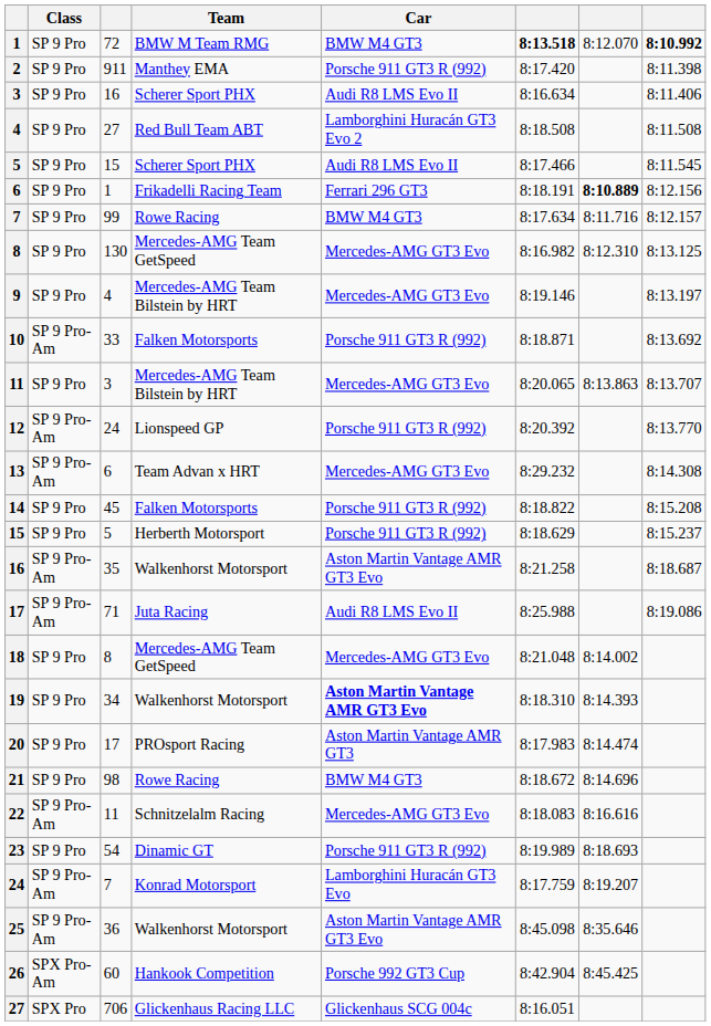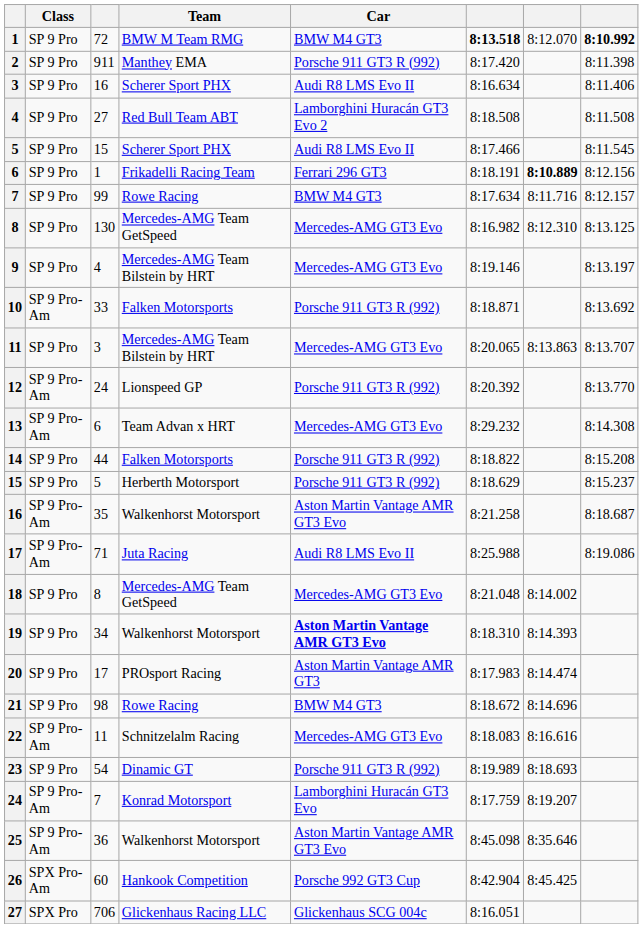 <table class="wikitable" style="font-size: 85%;">
 <tr>
 <th scope="col"></th>
 <th scope="col">Class</th>
 <th scope="col"></th>
 <th scope="col">Team</th>
 <th scope="col">Car</th>
 <th scope="col"></th>
 <th scope="col"></th>
 <th scope="col"></th>
 </tr>
 <tr>
 <th>1</th>
 <td>SP 9 Pro</td>
 <td>72</td>
 <td> <a href='#'>BMW M Team RMG</a></td>
 <td><a href='#'>BMW M4 GT3</a></td>
 <td align="center"><strong>8:13.518</strong></td>
 <td align="center">8:12.070</td>
 <td align="center"><strong>8:10.992</strong></td>
 </tr>
 <tr>
 <th>2</th>
 <td>SP 9 Pro</td>
 <td>911</td>
 <td> <a href='#'>Manthey</a> EMA</td>
 <td><a href='#'>Porsche 911 GT3 R (992)</a></td>
 <td align="center">8:17.420</td>
 <td></td>
 <td align="center">8:11.398</td>
 </tr>
 <tr>
 <th>3</th>
 <td>SP 9 Pro</td>
 <td>16</td>
 <td> <a href='#'>Scherer Sport PHX</a></td>
 <td><a href='#'>Audi R8 LMS Evo II</a></td>
 <td align="center">8:16.634</td>
 <td></td>
 <td align="center">8:11.406</td>
 </tr>
 <tr>
 <th>4</th>
 <td>SP 9 Pro</td>
 <td>27</td>
 <td> <a href='#'>Red Bull Team ABT</a></td>
 <td><a href='#'>Lamborghini Huracán GT3 Evo 2</a></td>
 <td align="center">8:18.508</td>
 <td></td>
 <td align="center">8:11.508</td>
 </tr>
 <tr>
 <th>5</th>
 <td>SP 9 Pro</td>
 <td>15</td>
 <td> <a href='#'>Scherer Sport PHX</a></td>
 <td><a href='#'>Audi R8 LMS Evo II</a></td>
 <td align="center">8:17.466</td>
 <td></td>
 <td align="center">8:11.545</td>
 </tr>
 <tr>
 <th>6</th>
 <td>SP 9 Pro</td>
 <td>1</td>
 <td> <a href='#'>Frikadelli Racing Team</a></td>
 <td><a href='#'>Ferrari 296 GT3</a></td>
 <td align="center">8:18.191</td>
 <td align="center"><strong>8:10.889</strong></td>
 <td align="center">8:12.156</td>
 </tr>
 <tr>
 <th>7</th>
 <td>SP 9 Pro</td>
 <td>99</td>
 <td> <a href='#'>Rowe Racing</a></td>
 <td><a href='#'>BMW M4 GT3</a></td>
 <td align="center">8:17.634</td>
 <td align="center">8:11.716</td>
 <td align="center">8:12.157</td>
 </tr>
 <tr>
 <th>8</th>
 <td>SP 9 Pro</td>
 <td>130</td>
 <td> <a href='#'>Mercedes-AMG</a> Team GetSpeed</td>
 <td><a href='#'>Mercedes-AMG GT3 Evo</a></td>
 <td align="center">8:16.982</td>
 <td align="center">8:12.310</td>
 <td align="center">8:13.125</td>
 </tr>
 <tr>
 <th>9</th>
 <td>SP 9 Pro</td>
 <td>4</td>
 <td> <a href='#'>Mercedes-AMG</a> Team Bilstein by HRT</td>
 <td><a href='#'>Mercedes-AMG GT3 Evo</a></td>
 <td align="center">8:19.146</td>
 <td></td>
 <td align="center">8:13.197</td>
 </tr>
 <tr>
 <th>10</th>
 <td>SP 9 Pro-Am</td>
 <td>33</td>
 <td> <a href='#'>Falken Motorsports</a></td>
 <td><a href='#'>Porsche 911 GT3 R (992)</a></td>
 <td align="center">8:18.871</td>
 <td></td>
 <td align="center">8:13.692</td>
 </tr>
 <tr>
 <th>11</th>
 <td>SP 9 Pro</td>
 <td>3</td>
 <td> <a href='#'>Mercedes-AMG</a> Team Bilstein by HRT</td>
 <td><a href='#'>Mercedes-AMG GT3 Evo</a></td>
 <td align="center">8:20.065</td>
 <td align="center">8:13.863</td>
 <td align="center">8:13.707</td>
 </tr>
 <tr>
 <th>12</th>
 <td>SP 9 Pro-Am</td>
 <td>24</td>
 <td> Lionspeed GP</td>
 <td><a href='#'>Porsche 911 GT3 R (992)</a></td>
 <td align="center">8:20.392</td>
 <td></td>
 <td align="center">8:13.770</td>
 </tr>
 <tr>
 <th>13</th>
 <td>SP 9 Pro-Am</td>
 <td>6</td>
 <td> Team Advan x HRT</td>
 <td><a href='#'>Mercedes-AMG GT3 Evo</a></td>
 <td align="center">8:29.232</td>
 <td></td>
 <td align="center">8:14.308</td>
 </tr>
 <tr>
 <th>14</th>
 <td>SP 9 Pro</td>
-<td>45</td>
+<td>44</td>
 <td> <a href='#'>Falken Motorsports</a></td>
 <td><a href='#'>Porsche 911 GT3 R (992)</a></td>
 <td align="center">8:18.822</td>
 <td></td>
 <td align="center">8:15.208</td>
 </tr>
 <tr>
 <th>15</th>
 <td>SP 9 Pro</td>
 <td>5</td>
 <td> Herberth Motorsport</td>
 <td><a href='#'>Porsche 911 GT3 R (992)</a></td>
 <td align="center">8:18.629</td>
 <td></td>
 <td align="center">8:15.237</td>
 </tr>
 <tr>
 <th>16</th>
 <td>SP 9 Pro-Am</td>
 <td>35</td>
 <td> Walkenhorst Motorsport</td>
 <td><a href='#'>Aston Martin Vantage AMR GT3 Evo</a></td>
 <td align="center">8:21.258</td>
 <td></td>
 <td align="center">8:18.687</td>
 </tr>
 <tr>
 <th>17</th>
 <td>SP 9 Pro-Am</td>
 <td>71</td>
 <td> <a href='#'>Juta Racing</a></td>
 <td><a href='#'>Audi R8 LMS Evo II</a></td>
 <td align="center">8:25.988</td>
 <td></td>
 <td align="center">8:19.086</td>
 </tr>
 <tr>
 <th>18</th>
 <td>SP 9 Pro</td>
 <td>8</td>
 <td> <a href='#'>Mercedes-AMG</a> Team GetSpeed</td>
 <td><a href='#'>Mercedes-AMG GT3 Evo</a></td>
 <td align="center">8:21.048</td>
 <td align="center">8:14.002</td>
 <td></td>
 </tr>
 <tr>
 <th>19</th>
 <td>SP 9 Pro</td>
 <td>34</td>
 <td> Walkenhorst Motorsport</td>
 <td><strong><a href='#'>Aston Martin Vantage AMR GT3 Evo</a></strong></td>
 <td align="center">8:18.310</td>
 <td align="center">8:14.393</td>
 <td></td>
 </tr>
 <tr>
 <th>20</th>
 <td>SP 9 Pro</td>
 <td>17</td>
 <td> PROsport Racing</td>
 <td><a href='#'>Aston Martin Vantage AMR GT3</a></td>
 <td align="center">8:17.983</td>
 <td align="center">8:14.474</td>
 <td></td>
 </tr>
 <tr>
 <th>21</th>
 <td>SP 9 Pro</td>
 <td>98</td>
 <td> <a href='#'>Rowe Racing</a></td>
 <td><a href='#'>BMW M4 GT3</a></td>
 <td align="center">8:18.672</td>
 <td align="center">8:14.696</td>
 <td></td>
 </tr>
 <tr>
 <th>22</th>
 <td>SP 9 Pro-Am</td>
 <td>11</td>
 <td> Schnitzelalm Racing</td>
 <td><a href='#'>Mercedes-AMG GT3 Evo</a></td>
 <td align="center">8:18.083</td>
 <td align="center">8:16.616</td>
 <td></td>
 </tr>
 <tr>
 <th>23</th>
 <td>SP 9 Pro</td>
 <td>54</td>
 <td> <a href='#'>Dinamic GT</a></td>
 <td><a href='#'>Porsche 911 GT3 R (992)</a></td>
 <td align="center">8:19.989</td>
 <td align="center">8:18.693</td>
 <td></td>
 </tr>
 <tr>
 <th>24</th>
 <td>SP 9 Pro-Am</td>
 <td>7</td>
 <td> <a href='#'>Konrad Motorsport</a></td>
 <td><a href='#'>Lamborghini Huracán GT3 Evo</a></td>
 <td align="center">8:17.759</td>
 <td align="center">8:19.207</td>
 <td></td>
 </tr>
 <tr>
 <th>25</th>
 <td>SP 9 Pro-Am</td>
 <td>36</td>
 <td> Walkenhorst Motorsport</td>
 <td><a href='#'>Aston Martin Vantage AMR GT3 Evo</a></td>
 <td align="center">8:45.098</td>
 <td align="center">8:35.646</td>
 <td></td>
 </tr>
 <tr>
 <th>26</th>
 <td>SPX Pro-Am</td>
 <td>60</td>
 <td> <a href='#'>Hankook Competition</a></td>
 <td><a href='#'>Porsche 992 GT3 Cup</a></td>
 <td align="center">8:42.904</td>
 <td align="center">8:45.425</td>
 <td></td>
 </tr>
 <tr>
 <th>27</th>
 <td>SPX Pro</td>
 <td>706</td>
 <td> <a href='#'>Glickenhaus Racing LLC</a></td>
 <td><a href='#'>Glickenhaus SCG 004c</a></td>
 <td align="center">8:16.051</td>
 <td></td>
 <td></td>
 </tr>
 </table>
